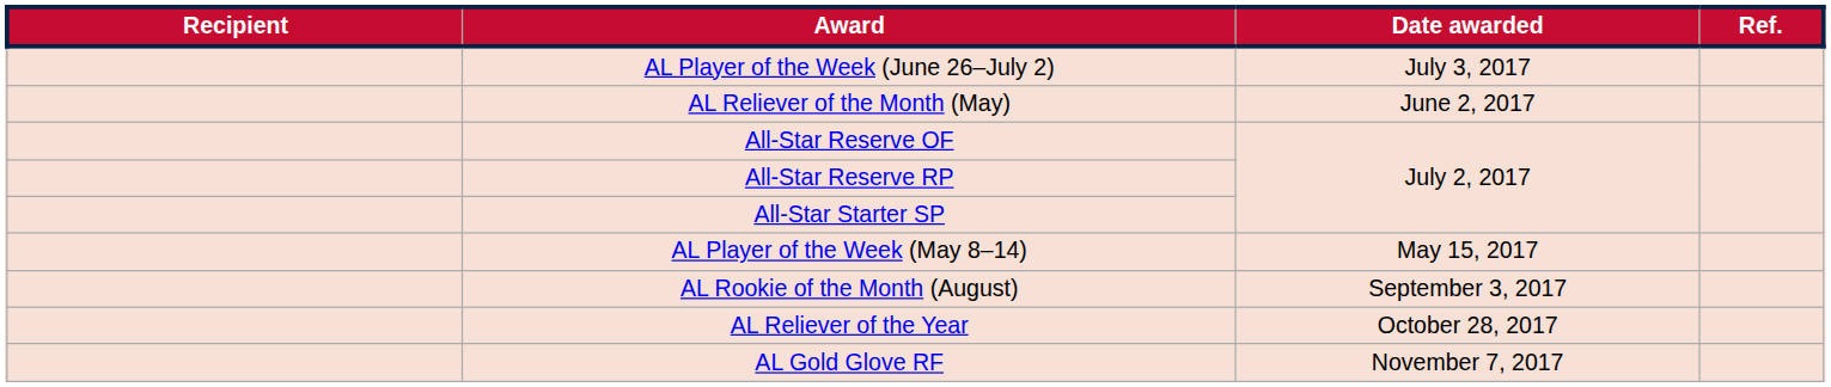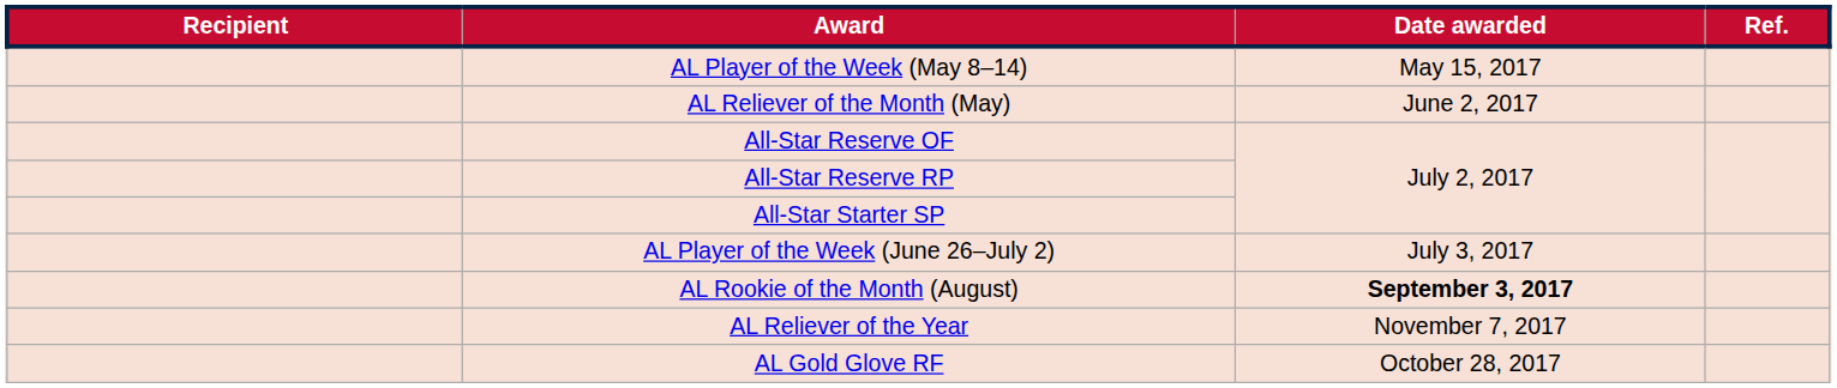 <table class="wikitable" style="text-align:center; background:#f7e1d7;">
 <tr>
 <th style="background:#c60c30; color:#FFF; border-top: 3px solid #024; border-bottom: 3px solid #024; border-left: 3px solid #024;" width="5%">Recipient</th>
 <th style="background:#c60c30; color:#FFF; border-top: 3px solid #024; border-bottom: 3px solid #024;" width="9%">Award</th>
 <th style="background:#c60c30; color:#FFF; border-top: 3px solid #024; border-bottom: 3px solid #024;" width="5%">Date awarded</th>
 <th style="background:#c60c30; color:#FFF; border-top: 3px solid #024; border-bottom: 3px solid #024; border-right: 3px solid #024;" width="1%" class="unsortable">Ref.</th>
 </tr>
 <tr>
 <td></td>
-<td><a href='#'>AL Player of the Week</a> (June 26–July 2)</td>
-<td>July 3, 2017</td>
+<td><a href='#'>AL Player of the Week</a> (May 8–14)</td>
+<td>May 15, 2017</td>
 <td></td>
 </tr>
 <tr>
 <td></td>
 <td><a href='#'>AL Reliever of the Month</a> (May)</td>
 <td>June 2, 2017</td>
 <td></td>
 </tr>
 <tr>
 <td></td>
 <td><a href='#'>All-Star Reserve OF</a></td>
 <td rowspan=3>July 2, 2017</td>
 <td rowspan=3></td>
 </tr>
 <tr>
 <td></td>
 <td><a href='#'>All-Star Reserve RP</a></td>
 </tr>
 <tr>
 <td></td>
 <td><a href='#'>All-Star Starter SP</a></td>
 </tr>
 <tr>
 <td></td>
-<td><a href='#'>AL Player of the Week</a> (May 8–14)</td>
-<td>May 15, 2017</td>
+<td><a href='#'>AL Player of the Week</a> (June 26–July 2)</td>
+<td>July 3, 2017</td>
 <td></td>
 </tr>
 <tr>
 <td></td>
 <td><a href='#'>AL Rookie of the Month</a> (August)</td>
-<td>September 3, 2017</td>
+<td><strong>September 3, 2017</strong></td>
 <td></td>
 </tr>
 <tr>
 <td></td>
 <td><a href='#'>AL Reliever of the Year</a></td>
-<td>October 28, 2017</td>
+<td>November 7, 2017</td>
 <td></td>
 </tr>
 <tr>
 <td></td>
 <td><a href='#'>AL Gold Glove RF</a></td>
-<td>November 7, 2017</td>
+<td>October 28, 2017</td>
 <td></td>
 </tr>
 </table>
